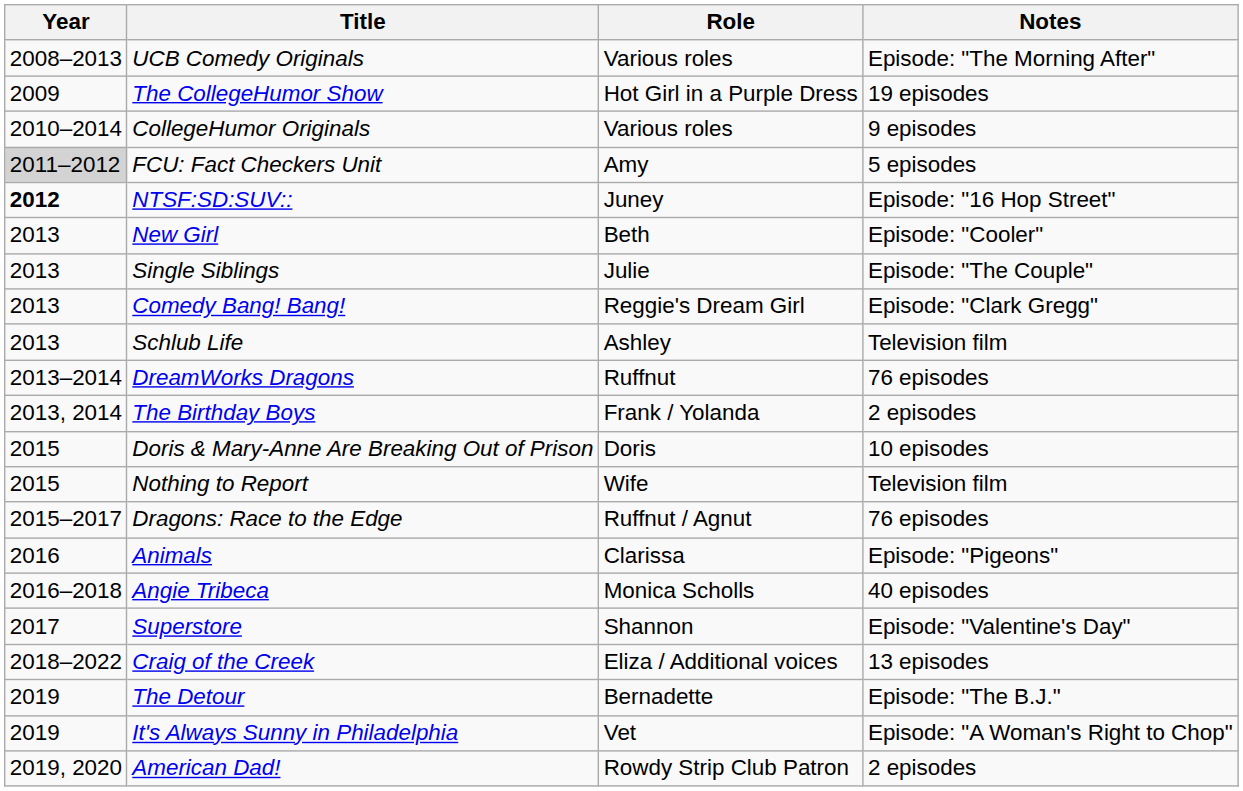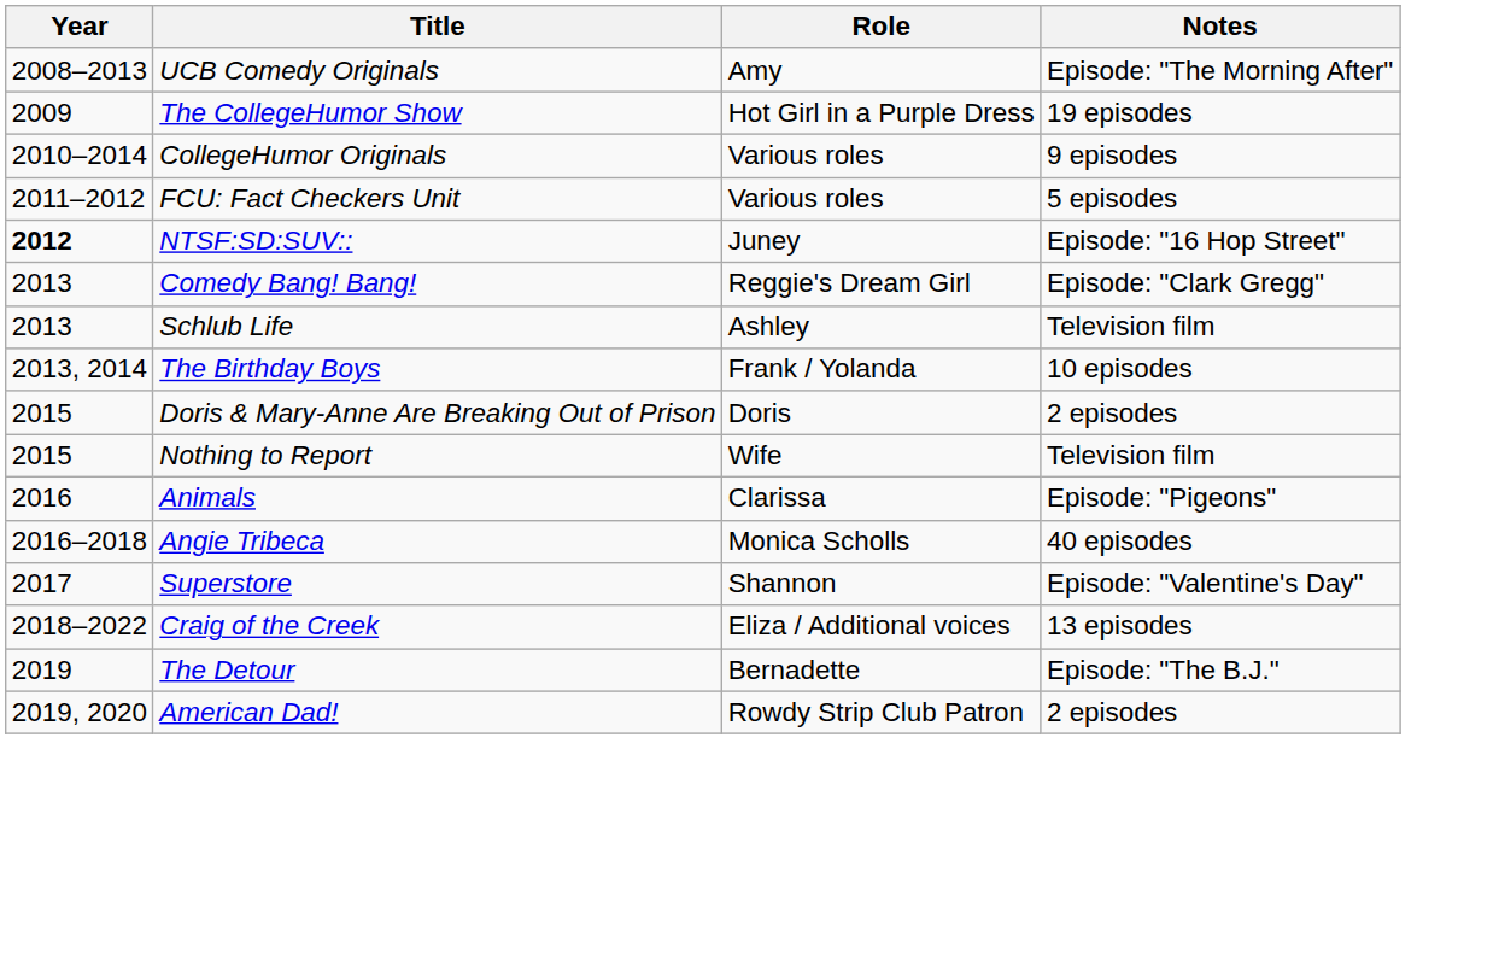 <table class="wikitable sortable">
 <tr>
 <th>Year</th>
 <th>Title</th>
 <th>Role</th>
 <th>Notes</th>
 </tr>
 <tr>
 <td>2008–2013</td>
 <td><em>UCB Comedy Originals</em></td>
-<td>Various roles</td>
+<td>Amy</td>
 <td>Episode: "The Morning After"</td>
 </tr>
 <tr>
 <td>2009</td>
 <td><em><a href='#'>The CollegeHumor Show</a></em></td>
 <td>Hot Girl in a Purple Dress</td>
 <td>19 episodes</td>
 </tr>
 <tr>
 <td>2010–2014</td>
 <td><em>CollegeHumor Originals</em></td>
 <td>Various roles</td>
 <td>9 episodes</td>
 </tr>
 <tr>
-<td style="background: lightgrey;">2011–2012</td>
+<td>2011–2012</td>
 <td><em>FCU: Fact Checkers Unit</em></td>
-<td>Amy</td>
+<td>Various roles</td>
 <td>5 episodes</td>
 </tr>
 <tr>
 <td><strong>2012</strong></td>
 <td><em><a href='#'>NTSF:SD:SUV::</a></em></td>
 <td>Juney</td>
 <td>Episode: "16 Hop Street"</td>
-</tr>
-<tr>
-<td>2013</td>
-<td><em><a href='#'>New Girl</a></em></td>
-<td>Beth</td>
-<td>Episode: "Cooler"</td>
-</tr>
-<tr>
-<td>2013</td>
-<td><em>Single Siblings</em></td>
-<td>Julie</td>
-<td>Episode: "The Couple"</td>
 </tr>
 <tr>
 <td>2013</td>
 <td><a href='#'><em>Comedy Bang! Bang!</em></a></td>
 <td>Reggie's Dream Girl</td>
 <td>Episode: "Clark Gregg"</td>
 </tr>
 <tr>
 <td>2013</td>
 <td><em>Schlub Life</em></td>
 <td>Ashley</td>
 <td>Television film</td>
 </tr>
 <tr>
-<td>2013–2014</td>
-<td><em><a href='#'>DreamWorks Dragons</a></em></td>
-<td>Ruffnut</td>
-<td>76 episodes</td>
-</tr>
-<tr>
 <td>2013, 2014</td>
 <td><a href='#'><em>The Birthday Boys</em></a></td>
 <td>Frank / Yolanda</td>
-<td>2 episodes</td>
+<td>10 episodes</td>
 </tr>
 <tr>
 <td>2015</td>
 <td><em>Doris & Mary-Anne Are Breaking Out of Prison</em></td>
 <td>Doris</td>
-<td>10 episodes</td>
+<td>2 episodes</td>
 </tr>
 <tr>
 <td>2015</td>
 <td><em>Nothing to Report</em></td>
 <td>Wife</td>
 <td>Television film</td>
-</tr>
-<tr>
-<td>2015–2017</td>
-<td><em>Dragons: Race to the Edge</em></td>
-<td>Ruffnut / Agnut</td>
-<td>76 episodes</td>
 </tr>
 <tr>
 <td>2016</td>
 <td><a href='#'><em>Animals</em></a></td>
 <td>Clarissa</td>
 <td>Episode: "Pigeons"</td>
 </tr>
 <tr>
 <td>2016–2018</td>
 <td><em><a href='#'>Angie Tribeca</a></em></td>
 <td>Monica Scholls</td>
 <td>40 episodes</td>
 </tr>
 <tr>
 <td>2017</td>
 <td><a href='#'><em>Superstore</em></a></td>
 <td>Shannon</td>
 <td>Episode: "Valentine's Day"</td>
 </tr>
 <tr>
 <td>2018–2022</td>
 <td><em><a href='#'>Craig of the Creek</a></em></td>
 <td>Eliza / Additional voices</td>
 <td>13 episodes</td>
 </tr>
 <tr>
 <td>2019</td>
 <td><a href='#'><em>The Detour</em></a></td>
 <td>Bernadette</td>
 <td>Episode: "The B.J."</td>
 </tr>
 <tr>
-<td>2019</td>
-<td><em><a href='#'>It's Always Sunny in Philadelphia</a></em></td>
-<td>Vet</td>
-<td>Episode: "A Woman's Right to Chop"</td>
-</tr>
-<tr>
 <td>2019, 2020</td>
 <td><em><a href='#'>American Dad!</a></em></td>
 <td>Rowdy Strip Club Patron</td>
 <td>2 episodes</td>
 </tr>
 </table>
